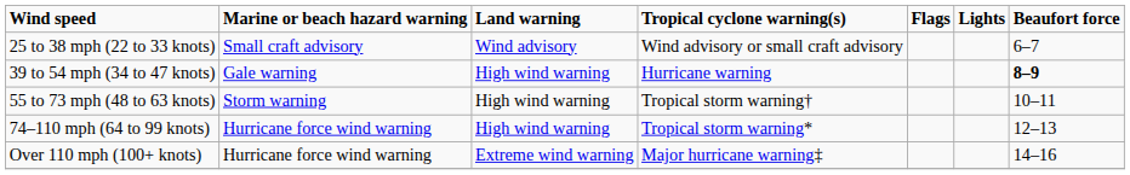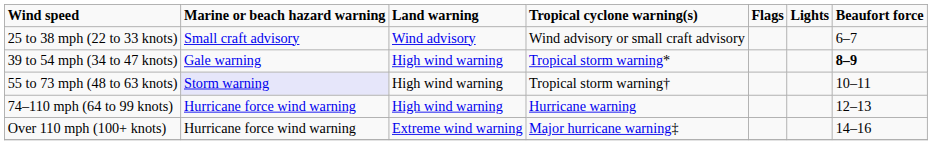 <table class="wikitable">
 <tr>
 <td><strong>Wind speed</strong></td>
 <td><strong>Marine or beach hazard warning</strong></td>
 <td><strong>Land warning</strong></td>
 <td><strong>Tropical cyclone warning(s)</strong></td>
 <td><strong>Flags</strong></td>
 <td><strong>Lights</strong></td>
 <td><strong>Beaufort force</strong></td>
 </tr>
 <tr>
 <td>25 to 38 mph (22 to 33 knots)</td>
 <td><a href='#'>Small craft advisory</a></td>
 <td><a href='#'>Wind advisory</a></td>
 <td>Wind advisory or small craft advisory</td>
 <td></td>
 <td></td>
 <td>6–7</td>
 </tr>
 <tr>
 <td>39 to 54 mph (34 to 47 knots)</td>
 <td><a href='#'>Gale warning</a></td>
 <td><a href='#'>High wind warning</a></td>
-<td><a href='#'>Hurricane warning</a></td>
+<td><a href='#'>Tropical storm warning</a>*</td>
 <td></td>
 <td></td>
 <td><strong>8–9</strong></td>
 </tr>
 <tr>
 <td>55 to 73 mph (48 to 63 knots)</td>
-<td><a href='#'>Storm warning</a></td>
+<td style="background: lavender;"><a href='#'>Storm warning</a></td>
 <td>High wind warning</td>
 <td>Tropical storm warning†</td>
 <td></td>
 <td></td>
 <td>10–11</td>
 </tr>
 <tr>
 <td>74–110 mph (64 to 99 knots)</td>
 <td><a href='#'>Hurricane force wind warning</a></td>
 <td><a href='#'>High wind warning</a></td>
-<td><a href='#'>Tropical storm warning</a>*</td>
+<td><a href='#'>Hurricane warning</a></td>
 <td></td>
 <td></td>
 <td>12–13</td>
 </tr>
 <tr>
 <td>Over 110 mph (100+ knots)</td>
 <td>Hurricane force wind warning</td>
 <td><a href='#'>Extreme wind warning</a></td>
 <td><a href='#'>Major hurricane warning</a>‡</td>
 <td></td>
 <td></td>
 <td>14–16</td>
 </tr>
 <tr>
 </tr>
 </table>
